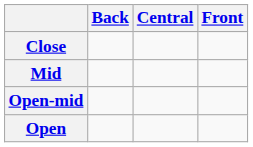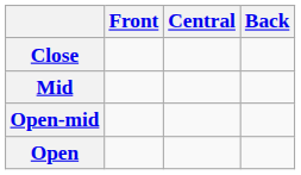 <table class="wikitable" style="text-align:center">
 <tr>
 <th></th>
+<th><a href='#'>Front</a></th>
+<th><a href='#'>Central</a></th>
 <th><a href='#'>Back</a></th>
-<th><a href='#'>Central</a></th>
-<th><a href='#'>Front</a></th>
 </tr>
 <tr>
 <th><a href='#'>Close</a></th>
 <td> </td>
 <td></td>
 <td> </td>
 </tr>
 <tr>
 <th><a href='#'>Mid</a></th>
 <td></td>
 <td></td>
 <td></td>
 </tr>
 <tr>
 <th><a href='#'>Open-mid</a></th>
 <td> </td>
 <td></td>
 <td> </td>
 </tr>
 <tr>
 <th><a href='#'>Open</a></th>
 <td></td>
 <td></td>
 <td></td>
 </tr>
 </table>
